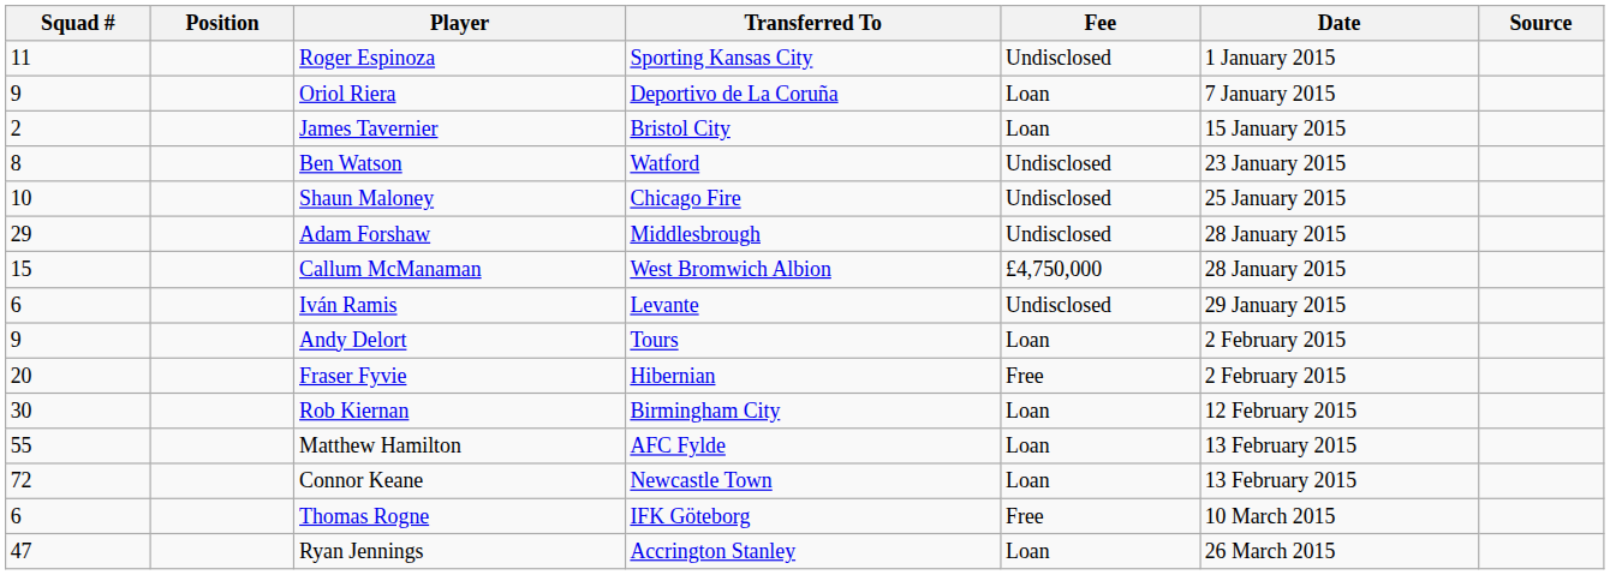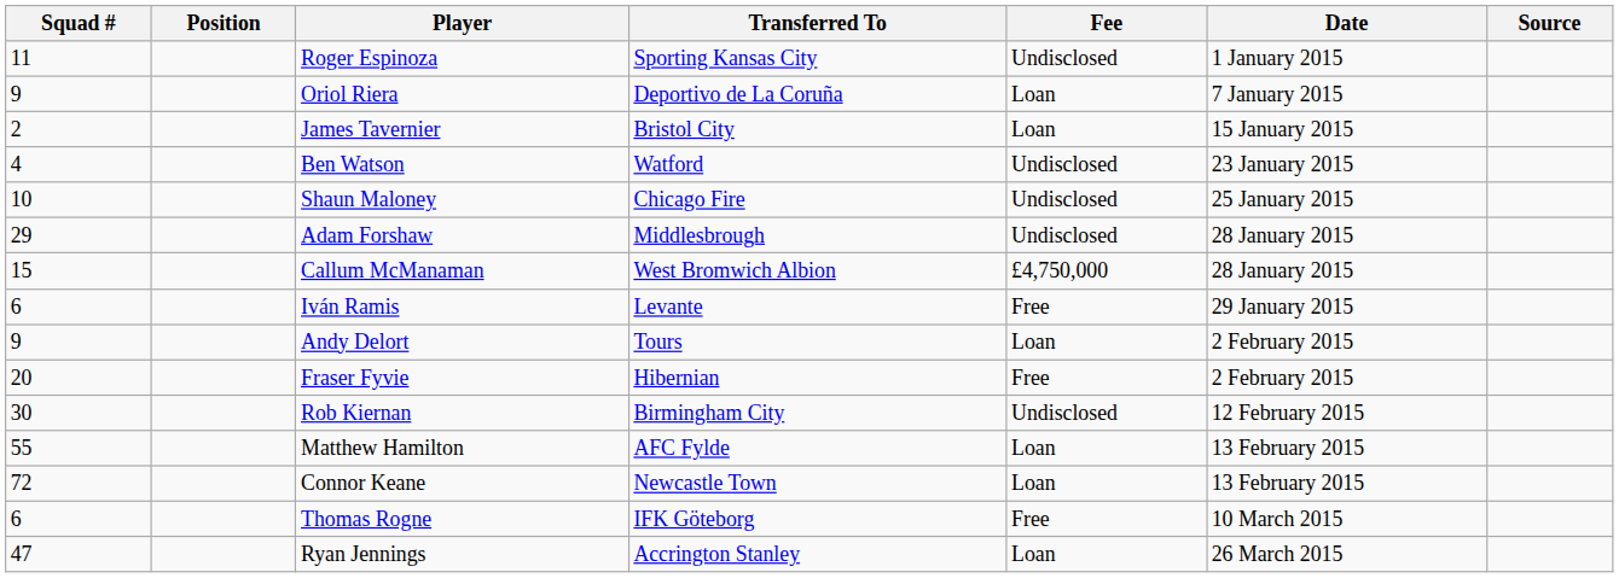 <table class="wikitable sortable" style="width:90%; text-align:center; font-size:95%; text-align:left;">
 <tr>
 <th>Squad #</th>
 <th>Position</th>
 <th>Player</th>
 <th>Transferred To</th>
 <th>Fee</th>
 <th>Date</th>
 <th>Source</th>
 </tr>
 <tr>
 <td>11</td>
 <td></td>
 <td> <a href='#'>Roger Espinoza</a></td>
 <td> <a href='#'>Sporting Kansas City</a></td>
 <td>Undisclosed</td>
 <td>1 January 2015</td>
 <td></td>
 </tr>
 <tr>
 <td>9</td>
 <td></td>
 <td> <a href='#'>Oriol Riera</a></td>
 <td> <a href='#'>Deportivo de La Coruña</a></td>
 <td>Loan</td>
 <td>7 January 2015</td>
 <td></td>
 </tr>
 <tr>
 <td>2</td>
 <td></td>
 <td> <a href='#'>James Tavernier</a></td>
 <td> <a href='#'>Bristol City</a></td>
 <td>Loan</td>
 <td>15 January 2015</td>
 <td></td>
 </tr>
 <tr>
-<td>8</td>
+<td>4</td>
 <td></td>
 <td> <a href='#'>Ben Watson</a></td>
 <td> <a href='#'>Watford</a></td>
 <td>Undisclosed</td>
 <td>23 January 2015</td>
 <td></td>
 </tr>
 <tr>
 <td>10</td>
 <td></td>
 <td> <a href='#'>Shaun Maloney</a></td>
 <td> <a href='#'>Chicago Fire</a></td>
 <td>Undisclosed</td>
 <td>25 January 2015</td>
 <td></td>
 </tr>
 <tr>
 <td>29</td>
 <td></td>
 <td> <a href='#'>Adam Forshaw</a></td>
 <td> <a href='#'>Middlesbrough</a></td>
 <td>Undisclosed</td>
 <td>28 January 2015</td>
 <td></td>
 </tr>
 <tr>
 <td>15</td>
 <td></td>
 <td> <a href='#'>Callum McManaman</a></td>
 <td> <a href='#'>West Bromwich Albion</a></td>
 <td>£4,750,000</td>
 <td>28 January 2015</td>
 <td></td>
 </tr>
 <tr>
 <td>6</td>
 <td></td>
 <td> <a href='#'>Iván Ramis</a></td>
 <td> <a href='#'>Levante</a></td>
-<td>Undisclosed</td>
+<td>Free</td>
 <td>29 January 2015</td>
 <td></td>
 </tr>
 <tr>
 <td>9</td>
 <td></td>
 <td> <a href='#'>Andy Delort</a></td>
 <td> <a href='#'>Tours</a></td>
 <td>Loan</td>
 <td>2 February 2015</td>
 <td></td>
 </tr>
 <tr>
 <td>20</td>
 <td></td>
 <td> <a href='#'>Fraser Fyvie</a></td>
 <td> <a href='#'>Hibernian</a></td>
 <td>Free</td>
 <td>2 February 2015</td>
 <td></td>
 </tr>
 <tr>
 <td>30</td>
 <td></td>
 <td> <a href='#'>Rob Kiernan</a></td>
 <td> <a href='#'>Birmingham City</a></td>
-<td>Loan</td>
+<td>Undisclosed</td>
 <td>12 February 2015</td>
 <td></td>
 </tr>
 <tr>
 <td>55</td>
 <td></td>
 <td> Matthew Hamilton</td>
 <td> <a href='#'>AFC Fylde</a></td>
 <td>Loan</td>
 <td>13 February 2015</td>
 <td></td>
 </tr>
 <tr>
 <td>72</td>
 <td></td>
 <td> Connor Keane</td>
 <td> <a href='#'>Newcastle Town</a></td>
 <td>Loan</td>
 <td>13 February 2015</td>
 <td></td>
 </tr>
 <tr>
 <td>6</td>
 <td></td>
 <td> <a href='#'>Thomas Rogne</a></td>
 <td> <a href='#'>IFK Göteborg</a></td>
 <td>Free</td>
 <td>10 March 2015</td>
 <td></td>
 </tr>
 <tr>
 <td>47</td>
 <td></td>
 <td> Ryan Jennings</td>
 <td> <a href='#'>Accrington Stanley</a></td>
 <td>Loan</td>
 <td>26 March 2015</td>
 <td></td>
 </tr>
 </table>
